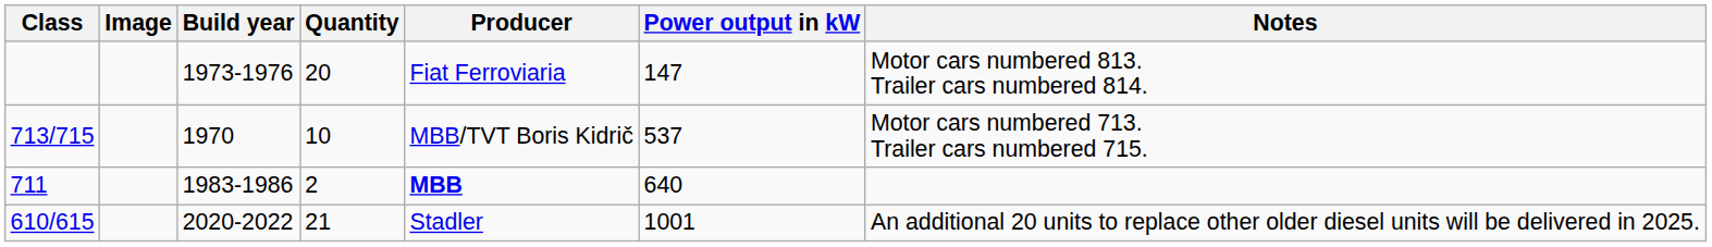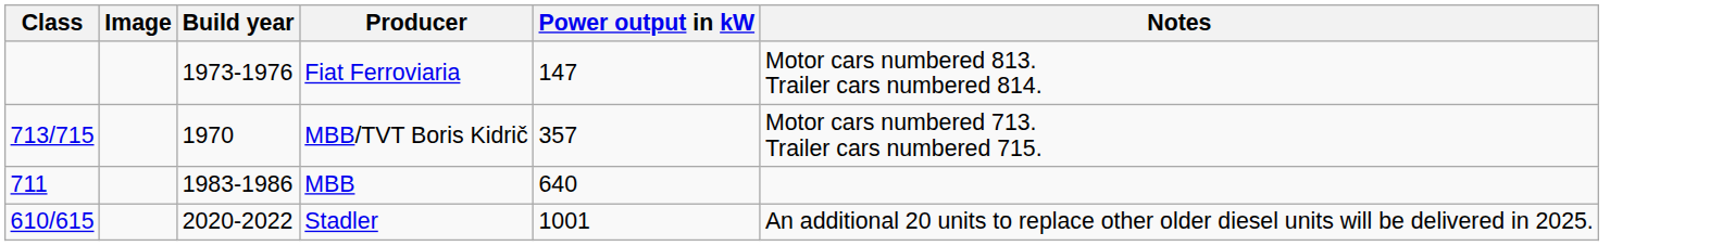 <table class="wikitable">
 <tr>
 <th>Class</th>
 <th>Image</th>
 <th>Build year</th>
-<th>Quantity</th>
 <th>Producer</th>
 <th><a href='#'>Power output</a> in <a href='#'>kW</a></th>
 <th>Notes</th>
 </tr>
 <tr>
 <td></td>
 <td></td>
 <td>1973-1976</td>
-<td>20</td>
 <td><a href='#'>Fiat Ferroviaria</a></td>
 <td>147</td>
 <td>Motor cars numbered 813.<br>Trailer cars numbered 814.</td>
 </tr>
 <tr>
 <td><a href='#'>713/715</a></td>
 <td></td>
 <td>1970</td>
-<td>10</td>
 <td><a href='#'>MBB</a>/TVT Boris Kidrič</td>
-<td>537</td>
+<td>357</td>
 <td>Motor cars numbered 713.<br>Trailer cars numbered 715.</td>
 </tr>
 <tr>
 <td><a href='#'>711</a></td>
 <td></td>
 <td>1983-1986</td>
-<td>2</td>
-<td><strong><a href='#'>MBB</a></strong></td>
+<td><a href='#'>MBB</a></td>
 <td>640</td>
 <td></td>
 </tr>
 <tr>
 <td><a href='#'>610/615</a></td>
 <td></td>
 <td>2020-2022</td>
-<td>21</td>
 <td><a href='#'>Stadler</a></td>
 <td>1001</td>
 <td>An additional 20 units to replace other older diesel units will be delivered in 2025.</td>
 </tr>
 </table>
